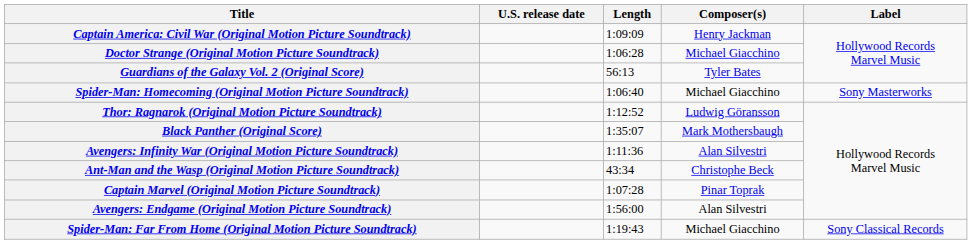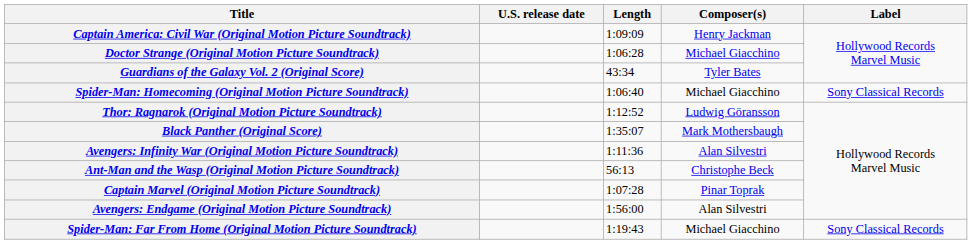 <table class="wikitable plainrowheaders" style="text-align: center; width: 99%;">
 <tr>
 <th scope="col">Title</th>
 <th scope="col">U.S. release date</th>
 <th scope="col">Length</th>
 <th scope="col">Composer(s)</th>
 <th scope="col">Label</th>
 </tr>
 <tr>
 <th scope="row"><em><a href='#'>Captain America: Civil War (Original Motion Picture Soundtrack)</a></em></th>
 <td style="text-align: left;"></td>
 <td style="text-align: left;">1:09:09</td>
 <td><a href='#'>Henry Jackman</a></td>
 <td rowspan="3"><a href='#'>Hollywood Records</a><br><a href='#'>Marvel Music</a></td>
 </tr>
 <tr>
 <th scope="row"><em><a href='#'>Doctor Strange (Original Motion Picture Soundtrack)</a></em></th>
 <td style="text-align: left;"></td>
 <td style="text-align: left;">1:06:28</td>
 <td><a href='#'>Michael Giacchino</a></td>
 </tr>
 <tr>
 <th scope="row"><em><a href='#'>Guardians of the Galaxy Vol. 2 (Original Score)</a></em></th>
 <td style="text-align: left;"></td>
-<td style="text-align: left;">56:13</td>
+<td style="text-align: left;">43:34</td>
 <td><a href='#'>Tyler Bates</a></td>
 </tr>
 <tr>
 <th scope="row"><em><a href='#'>Spider-Man: Homecoming (Original Motion Picture Soundtrack)</a></em></th>
 <td style="text-align: left;"></td>
 <td style="text-align: left;">1:06:40</td>
 <td>Michael Giacchino</td>
-<td><a href='#'>Sony Masterworks</a></td>
+<td><a href='#'>Sony Classical Records</a></td>
 </tr>
 <tr>
 <th scope="row"><em><a href='#'>Thor: Ragnarok (Original Motion Picture Soundtrack)</a></em></th>
 <td style="text-align: left;"></td>
 <td style="text-align: left;">1:12:52</td>
 <td><a href='#'>Ludwig Göransson</a></td>
 <td rowspan="6">Hollywood Records<br>Marvel Music</td>
 </tr>
 <tr>
 <th scope="row"><em><a href='#'>Black Panther (Original Score)</a></em></th>
 <td style="text-align: left;"></td>
 <td style="text-align: left;">1:35:07</td>
 <td><a href='#'>Mark Mothersbaugh</a></td>
 </tr>
 <tr>
 <th scope="row"><em><a href='#'>Avengers: Infinity War (Original Motion Picture Soundtrack)</a></em></th>
 <td style="text-align: left;"></td>
 <td style="text-align: left;">1:11:36</td>
 <td><a href='#'>Alan Silvestri</a></td>
 </tr>
 <tr>
 <th scope="row"><em><a href='#'>Ant-Man and the Wasp (Original Motion Picture Soundtrack)</a></em></th>
 <td style="text-align: left;"></td>
-<td style="text-align: left;">43:34</td>
+<td style="text-align: left;">56:13</td>
 <td><a href='#'>Christophe Beck</a></td>
 </tr>
 <tr>
 <th scope="row"><em><a href='#'>Captain Marvel (Original Motion Picture Soundtrack)</a></em></th>
 <td style="text-align: left;"></td>
 <td style="text-align: left;">1:07:28</td>
 <td><a href='#'>Pinar Toprak</a></td>
 </tr>
 <tr>
 <th scope="row"><em><a href='#'>Avengers: Endgame (Original Motion Picture Soundtrack)</a></em></th>
 <td style="text-align: left;"></td>
 <td style="text-align: left;">1:56:00</td>
 <td>Alan Silvestri</td>
 </tr>
 <tr>
 <th scope="row"><em><a href='#'>Spider-Man: Far From Home (Original Motion Picture Soundtrack)</a></em></th>
 <td style="text-align: left;"></td>
 <td style="text-align: left;">1:19:43</td>
 <td>Michael Giacchino</td>
 <td><a href='#'>Sony Classical Records</a></td>
 </tr>
 </table>
